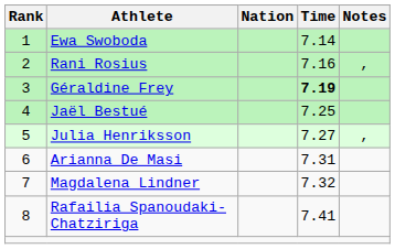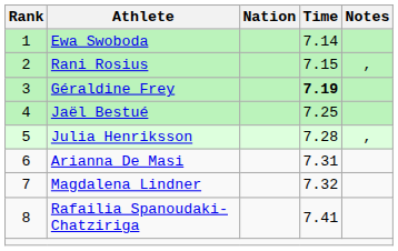 <table class="wikitable sortable" style="text-align:center;width: 55%;">
 <tr>
 <th scope="col" style="width: 10px;">Rank</th>
 <th scope="col">Athlete</th>
 <th scope="col">Nation</th>
 <th scope="col">Time</th>
 <th scope="col">Notes</th>
 </tr>
 <tr bgcolor=bbf3bb>
 <td>1</td>
 <td align=left><a href='#'>Ewa Swoboda</a></td>
 <td align=left></td>
 <td>7.14</td>
 <td></td>
 </tr>
 <tr bgcolor=bbf3bb>
 <td>2</td>
 <td align=left><a href='#'>Rani Rosius</a></td>
 <td align=left></td>
-<td>7.16</td>
+<td>7.15</td>
 <td>, </td>
 </tr>
 <tr bgcolor=bbf3bb>
 <td>3</td>
 <td align=left><a href='#'>Géraldine Frey</a></td>
 <td align=left></td>
 <td><strong>7.19</strong></td>
 <td></td>
 </tr>
 <tr bgcolor=bbf3bb>
 <td>4</td>
 <td align=left><a href='#'>Jaël Bestué</a></td>
 <td align=left></td>
 <td>7.25</td>
 <td></td>
 </tr>
 <tr bgcolor=ddffdd>
 <td>5</td>
 <td align=left><a href='#'>Julia Henriksson</a></td>
 <td align=left></td>
-<td>7.27</td>
+<td>7.28</td>
 <td>, </td>
 </tr>
 <tr>
 <td>6</td>
 <td align=left><a href='#'>Arianna De Masi</a></td>
 <td align=left></td>
 <td>7.31</td>
 <td></td>
 </tr>
 <tr>
 <td>7</td>
 <td align=left><a href='#'>Magdalena Lindner</a></td>
 <td align=left></td>
 <td>7.32</td>
 <td></td>
 </tr>
 <tr>
 <td>8</td>
 <td align=left><a href='#'>Rafailia Spanoudaki-Chatziriga</a></td>
 <td align=left></td>
 <td>7.41</td>
 <td></td>
 </tr>
 <tr class="sortbottom">
 <td colspan="5"></td>
 </tr>
 </table>
